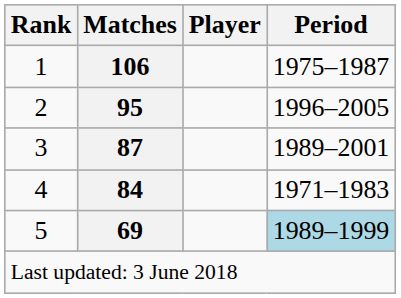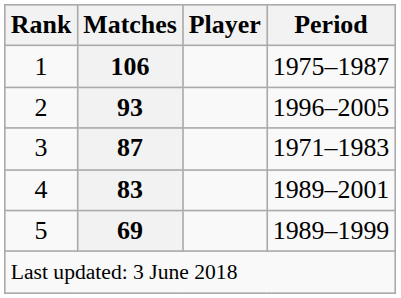 <table class="wikitable sortable">
 <tr>
 <th scope=col>Rank</th>
 <th scope=col>Matches</th>
 <th scope=col>Player</th>
 <th scope=col>Period</th>
 </tr>
 <tr>
 <td align=center>1</td>
 <th scope=row style=text-align:center;>106</th>
 <td></td>
 <td>1975–1987</td>
 </tr>
 <tr>
 <td align=center>2</td>
-<th scope=row style=text-align:center;>95</th>
+<th scope=row style=text-align:center;>93</th>
 <td></td>
 <td>1996–2005</td>
 </tr>
 <tr>
 <td align=center>3</td>
 <th scope=row style=text-align:center;>87</th>
 <td></td>
-<td>1989–2001</td>
+<td>1971–1983</td>
 </tr>
 <tr>
 <td align=center>4</td>
-<th scope=row style=text-align:center;>84</th>
+<th scope=row style=text-align:center;>83</th>
 <td></td>
-<td>1971–1983</td>
+<td>1989–2001</td>
 </tr>
 <tr>
 <td align=center>5</td>
 <th scope=row style=text-align:center;>69</th>
 <td></td>
-<td style="background: lightblue;">1989–1999</td>
+<td>1989–1999</td>
 </tr>
 <tr class=sortbottom>
 <td colspan=4><small>Last updated: 3 June 2018</small></td>
 </tr>
 </table>
